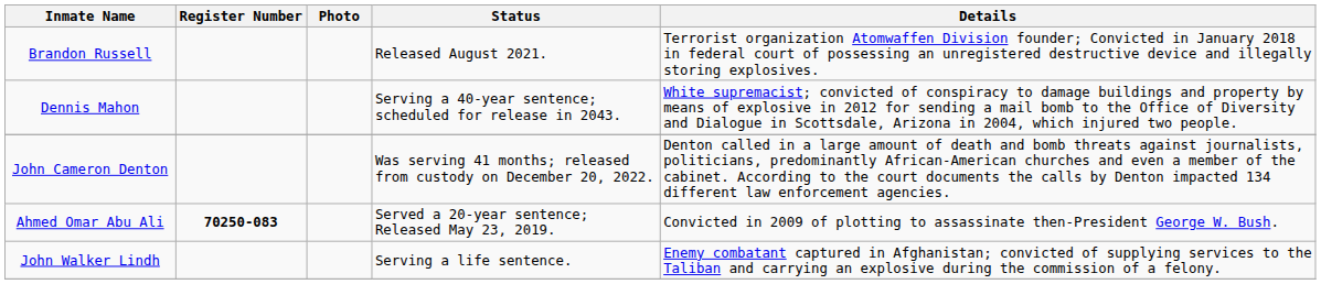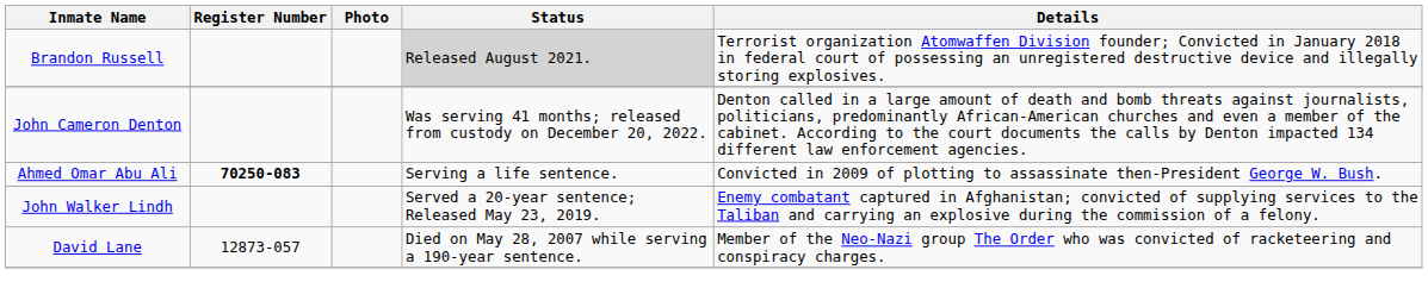 <table class="wikitable sortable">
 <tr>
 <th width=13%>Inmate Name</th>
 <th width=10%>Register Number</th>
 <th width=5%>Photo</th>
 <th width=22%>Status</th>
 <th width=55%>Details</th>
 </tr>
 <tr>
 <td style="text-align:center;"><a href='#'>Brandon Russell</a></td>
 <td style="text-align:center;"></td>
 <td style="text-align:center;"></td>
-<td>Released August 2021.</td>
+<td style="background: lightgrey;">Released August 2021.</td>
 <td>Terrorist organization <a href='#'>Atomwaffen Division</a> founder; Convicted in January 2018 in federal court of possessing an unregistered destructive device and illegally storing explosives.</td>
-</tr>
-<tr>
-<td style="text-align:center;"><a href='#'>Dennis Mahon</a></td>
-<td style="text-align:center;"></td>
-<td style="text-align:center;"></td>
-<td>Serving a 40-year sentence; scheduled for release in 2043.</td>
-<td><a href='#'>White supremacist</a>; convicted of conspiracy to damage buildings and property by means of explosive in 2012 for sending a mail bomb to the Office of Diversity and Dialogue in Scottsdale, Arizona in 2004, which injured two people.</td>
 </tr>
 <tr>
 </tr>
 <tr>
 <td style="text-align:center;"><a href='#'>John Cameron Denton</a></td>
 <td style="text-align:center;"></td>
 <td style="text-align:center;"></td>
 <td>Was serving 41 months; released from custody on December 20, 2022.</td>
 <td>Denton called in a large amount of death and bomb threats against journalists, politicians, predominantly African-American churches and even a member of the cabinet. According to the court documents the calls by Denton impacted 134 different law enforcement agencies.</td>
 </tr>
 <tr>
 <td style="text-align:center;"><a href='#'>Ahmed Omar Abu Ali</a></td>
 <td style="text-align:center;"><strong>70250-083</strong></td>
 <td style="text-align:center;"></td>
-<td>Served a 20-year sentence; Released May 23, 2019.</td>
+<td>Serving a life sentence.</td>
 <td>Convicted in 2009 of plotting to assassinate then-President <a href='#'>George W. Bush</a>.</td>
 </tr>
 <tr>
 <td style="text-align:center;"><a href='#'>John Walker Lindh</a></td>
 <td style="text-align:center;"></td>
 <td style="text-align:center;"></td>
-<td>Serving a life sentence.</td>
+<td>Served a 20-year sentence; Released May 23, 2019.</td>
 <td><a href='#'>Enemy combatant</a> captured in Afghanistan; convicted of supplying services to the <a href='#'>Taliban</a> and carrying an explosive during the commission of a felony.</td>
+</tr>
+<tr>
+<td style="text-align:center;"><a href='#'>David Lane</a></td>
+<td style="text-align:center;">12873-057</td>
+<td style="text-align:center;"></td>
+<td>Died on May 28, 2007 while serving a 190-year sentence.</td>
+<td>Member of the <a href='#'>Neo-Nazi</a> group <a href='#'>The Order</a> who was convicted of racketeering and conspiracy charges.</td>
 </tr>
 <tr>
 </tr>
 </table>
